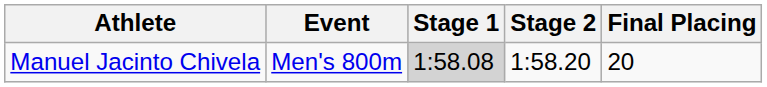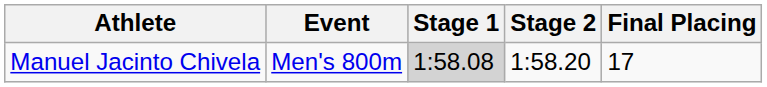 <table class="wikitable">
 <tr>
 <th>Athlete</th>
 <th>Event</th>
 <th>Stage 1</th>
 <th>Stage 2</th>
 <th>Final Placing</th>
 </tr>
 <tr>
 <td><a href='#'>Manuel Jacinto Chivela</a></td>
 <td><a href='#'>Men's 800m</a></td>
 <td style="background: lightgrey;">1:58.08</td>
 <td>1:58.20</td>
-<td>20</td>
+<td>17</td>
 </tr>
 </table>
